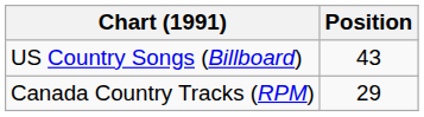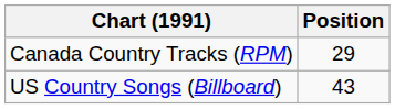 <table class="wikitable sortable">
 <tr>
 <th scope="col">Chart (1991)</th>
 <th scope="col">Position</th>
 </tr>
 <tr>
+<td>Canada Country Tracks (<em><a href='#'>RPM</a></em>)</td>
+<td align="center">29</td>
+</tr>
+<tr>
 <td>US <a href='#'>Country Songs</a> (<em><a href='#'>Billboard</a></em>)</td>
 <td align="center">43</td>
 </tr>
-<tr>
-<td>Canada Country Tracks (<em><a href='#'>RPM</a></em>)</td>
-<td align="center">29</td>
-</tr>
 </table>
